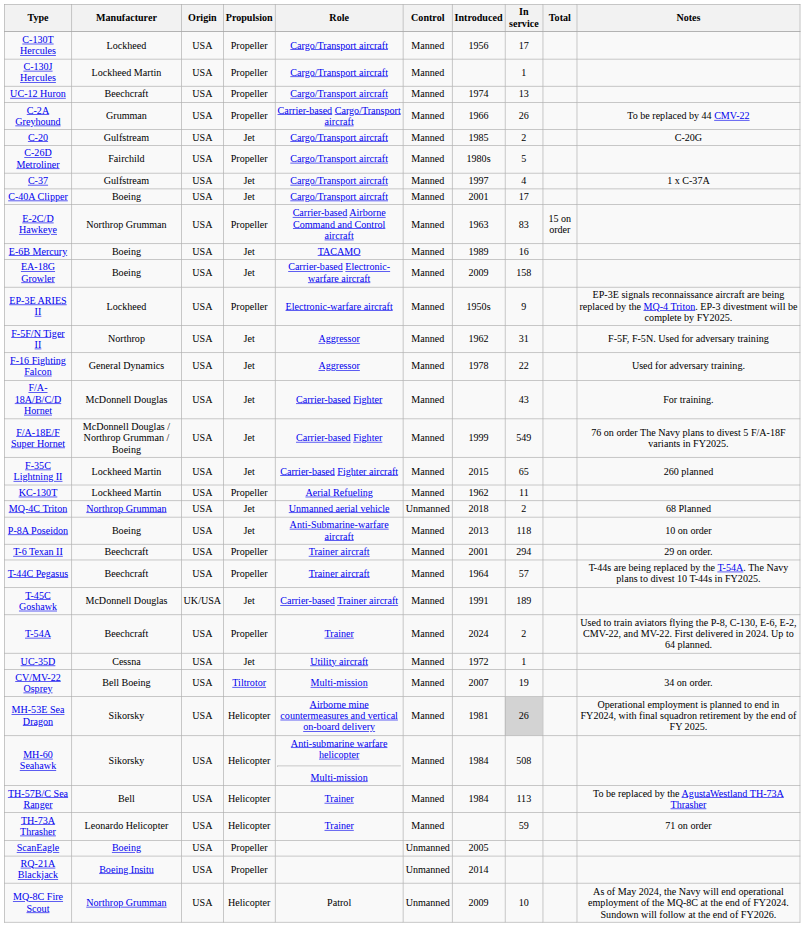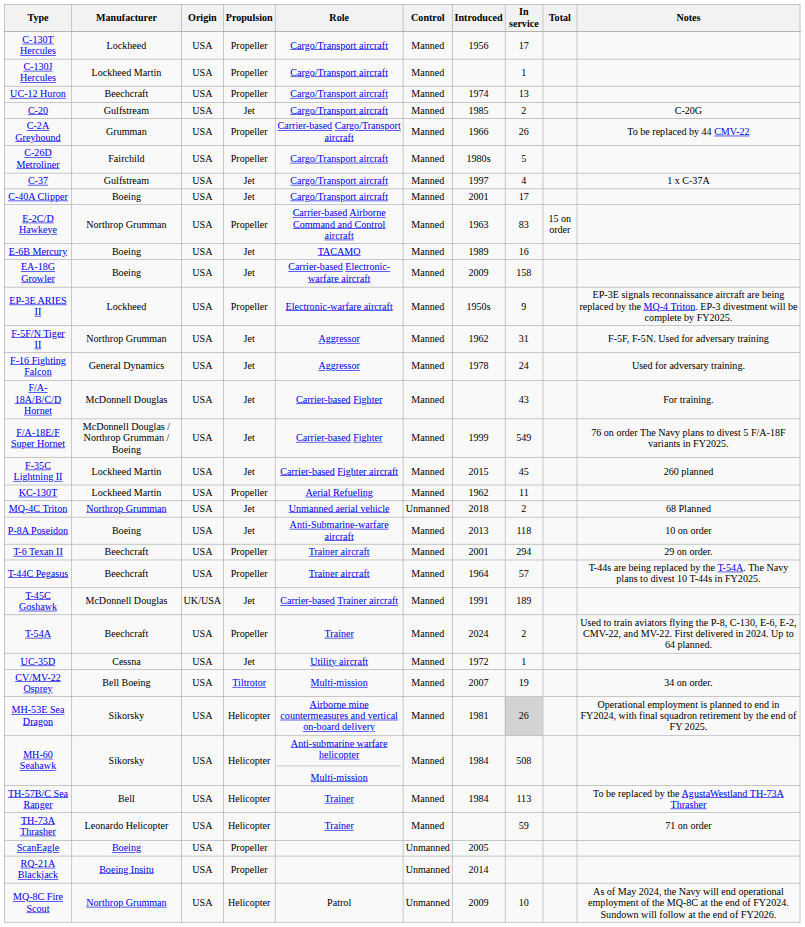 <table class="wikitable sortable sticky-header" style="border-collapse:collapse;text-align:center;margin:auto;">
 <tr>
 <th>Type</th>
 <th>Manufacturer</th>
 <th>Origin</th>
 <th>Propulsion</th>
 <th>Role</th>
 <th>Control</th>
 <th>Introduced</th>
 <th>In service</th>
 <th>Total</th>
 <th>Notes</th>
 </tr>
 <tr>
 </tr>
 <tr>
 <td><a href='#'>C-130T Hercules</a></td>
 <td>Lockheed</td>
 <td>USA</td>
 <td>Propeller</td>
 <td><a href='#'>Cargo/Transport aircraft</a></td>
 <td>Manned</td>
 <td>1956</td>
 <td>17</td>
 <td></td>
 <td></td>
 </tr>
 <tr>
 <td><a href='#'>C-130J Hercules</a></td>
 <td>Lockheed Martin</td>
 <td>USA</td>
 <td>Propeller</td>
 <td><a href='#'>Cargo/Transport aircraft</a></td>
 <td>Manned</td>
 <td></td>
 <td>1</td>
 <td></td>
 <td></td>
 </tr>
 <tr>
 <td><a href='#'>UC-12 Huron</a></td>
 <td>Beechcraft</td>
 <td>USA</td>
 <td>Propeller</td>
 <td><a href='#'>Cargo/Transport aircraft</a></td>
 <td>Manned</td>
 <td>1974</td>
 <td>13</td>
 <td></td>
 <td></td>
 </tr>
 <tr>
+<td><a href='#'>C-20</a></td>
+<td>Gulfstream</td>
+<td>USA</td>
+<td>Jet</td>
+<td><a href='#'>Cargo/Transport aircraft</a></td>
+<td>Manned</td>
+<td>1985</td>
+<td>2</td>
+<td></td>
+<td>C-20G</td>
+</tr>
+<tr>
 <td><a href='#'>C-2A Greyhound</a></td>
 <td>Grumman</td>
 <td>USA</td>
 <td>Propeller</td>
 <td><a href='#'>Carrier-based</a> <a href='#'>Cargo/Transport aircraft</a></td>
 <td>Manned</td>
 <td>1966</td>
 <td>26</td>
 <td></td>
 <td>To be replaced by 44 <a href='#'>CMV-22</a></td>
-</tr>
-<tr>
-<td><a href='#'>C-20</a></td>
-<td>Gulfstream</td>
-<td>USA</td>
-<td>Jet</td>
-<td><a href='#'>Cargo/Transport aircraft</a></td>
-<td>Manned</td>
-<td>1985</td>
-<td>2</td>
-<td></td>
-<td>C-20G</td>
 </tr>
 <tr>
 <td><a href='#'>C-26D Metroliner</a></td>
 <td>Fairchild</td>
 <td>USA</td>
 <td>Propeller</td>
 <td><a href='#'>Cargo/Transport aircraft</a></td>
 <td>Manned</td>
 <td>1980s</td>
 <td>5</td>
 <td></td>
 <td></td>
 </tr>
 <tr>
 <td><a href='#'>C-37</a></td>
 <td>Gulfstream</td>
 <td>USA</td>
 <td>Jet</td>
 <td><a href='#'>Cargo/Transport aircraft</a></td>
 <td>Manned</td>
 <td>1997</td>
 <td>4</td>
 <td></td>
 <td>1 x C-37A</td>
 </tr>
 <tr>
 <td><a href='#'>C-40A Clipper</a></td>
 <td>Boeing</td>
 <td>USA</td>
 <td>Jet</td>
 <td><a href='#'>Cargo/Transport aircraft</a></td>
 <td>Manned</td>
 <td>2001</td>
 <td>17</td>
 <td></td>
 <td></td>
 </tr>
 <tr>
 <td><a href='#'>E-2C/D Hawkeye</a></td>
 <td>Northrop Grumman</td>
 <td>USA</td>
 <td>Propeller</td>
 <td><a href='#'>Carrier-based</a> <a href='#'>Airborne Command and Control aircraft</a></td>
 <td>Manned</td>
 <td>1963</td>
 <td>83</td>
 <td>15 on order</td>
 <td></td>
 </tr>
 <tr>
 <td><a href='#'>E-6B Mercury</a></td>
 <td>Boeing</td>
 <td>USA</td>
 <td>Jet</td>
 <td><a href='#'>TACAMO</a></td>
 <td>Manned</td>
 <td>1989</td>
 <td>16</td>
 <td></td>
 <td></td>
 </tr>
 <tr>
 <td><a href='#'>EA-18G Growler</a></td>
 <td>Boeing</td>
 <td>USA</td>
 <td>Jet</td>
 <td><a href='#'>Carrier-based</a> <a href='#'>Electronic-warfare aircraft</a></td>
 <td>Manned</td>
 <td>2009</td>
 <td>158</td>
 <td></td>
 <td></td>
 </tr>
 <tr>
 <td><a href='#'>EP-3E ARIES II</a></td>
 <td>Lockheed</td>
 <td>USA</td>
 <td>Propeller</td>
 <td><a href='#'>Electronic-warfare aircraft</a></td>
 <td>Manned</td>
 <td>1950s</td>
 <td>9</td>
 <td></td>
 <td>EP-3E signals reconnaissance aircraft are being replaced by the <a href='#'>MQ-4 Triton</a>. EP-3 divestment will be complete by FY2025.</td>
 </tr>
 <tr>
 <td><a href='#'>F-5F/N Tiger II</a></td>
-<td>Northrop</td>
+<td>Northrop Grumman</td>
 <td>USA</td>
 <td>Jet</td>
 <td><a href='#'>Aggressor</a></td>
 <td>Manned</td>
 <td>1962</td>
 <td>31</td>
 <td></td>
 <td>F-5F, F-5N. Used for adversary training</td>
 </tr>
 <tr>
 <td><a href='#'>F-16 Fighting Falcon</a></td>
 <td>General Dynamics</td>
 <td>USA</td>
 <td>Jet</td>
 <td><a href='#'>Aggressor</a></td>
 <td>Manned</td>
 <td>1978</td>
-<td>22</td>
+<td>24</td>
 <td></td>
 <td>Used for adversary training.</td>
 </tr>
 <tr>
 <td><a href='#'>F/A-18A/B/C/D Hornet</a></td>
 <td>McDonnell Douglas</td>
 <td>USA</td>
 <td>Jet</td>
 <td><a href='#'>Carrier-based</a> <a href='#'>Fighter</a></td>
 <td>Manned</td>
 <td></td>
 <td>43</td>
 <td></td>
 <td>For training.</td>
 </tr>
 <tr>
 <td><a href='#'>F/A-18E/F Super Hornet</a></td>
 <td>McDonnell Douglas / Northrop Grumman / Boeing</td>
 <td>USA</td>
 <td>Jet</td>
 <td><a href='#'>Carrier-based</a> <a href='#'>Fighter</a></td>
 <td>Manned</td>
 <td>1999</td>
 <td>549</td>
 <td></td>
 <td>76 on order The Navy plans to divest 5 F/A-18F variants in FY2025.</td>
 </tr>
 <tr>
 <td><a href='#'>F-35C Lightning II</a></td>
 <td>Lockheed Martin</td>
 <td>USA</td>
 <td>Jet</td>
 <td><a href='#'>Carrier-based</a> <a href='#'>Fighter aircraft</a></td>
 <td>Manned</td>
 <td>2015</td>
-<td>65</td>
+<td>45</td>
 <td></td>
 <td>260 planned</td>
 </tr>
 <tr>
 <td><a href='#'>KC-130T</a></td>
 <td>Lockheed Martin</td>
 <td>USA</td>
 <td>Propeller</td>
 <td><a href='#'>Aerial Refueling</a></td>
 <td>Manned</td>
 <td>1962</td>
 <td>11</td>
 <td></td>
 <td></td>
 </tr>
 <tr>
 <td><a href='#'>MQ-4C Triton</a></td>
 <td><a href='#'>Northrop Grumman</a></td>
 <td>USA</td>
 <td>Jet</td>
 <td><a href='#'>Unmanned aerial vehicle</a></td>
 <td>Unmanned</td>
 <td>2018</td>
 <td>2</td>
 <td></td>
 <td>68 Planned</td>
 </tr>
 <tr>
 <td><a href='#'>P-8A Poseidon</a></td>
 <td>Boeing</td>
 <td>USA</td>
 <td>Jet</td>
 <td><a href='#'>Anti-Submarine-warfare aircraft</a></td>
 <td>Manned</td>
 <td>2013</td>
 <td>118</td>
 <td></td>
 <td>10 on order</td>
 </tr>
 <tr>
 <td><a href='#'>T-6 Texan II</a></td>
 <td>Beechcraft</td>
 <td>USA</td>
 <td>Propeller</td>
 <td><a href='#'>Trainer aircraft</a></td>
 <td>Manned</td>
 <td>2001</td>
 <td>294</td>
 <td></td>
 <td>29 on order.</td>
 </tr>
 <tr>
 <td><a href='#'>T-44C Pegasus</a></td>
 <td>Beechcraft</td>
 <td>USA</td>
 <td>Propeller</td>
 <td><a href='#'>Trainer aircraft</a></td>
 <td>Manned</td>
 <td>1964</td>
 <td>57</td>
 <td></td>
 <td>T-44s are being replaced by the <a href='#'>T-54A</a>. The Navy plans to divest 10 T-44s in FY2025.</td>
 </tr>
 <tr>
 <td><a href='#'>T-45C Goshawk</a></td>
 <td>McDonnell Douglas</td>
 <td>UK/USA</td>
 <td>Jet</td>
 <td><a href='#'>Carrier-based</a> <a href='#'>Trainer aircraft</a></td>
 <td>Manned</td>
 <td>1991</td>
 <td>189</td>
 <td></td>
 <td></td>
 </tr>
 <tr>
 <td><a href='#'>T-54A</a></td>
 <td>Beechcraft</td>
 <td>USA</td>
 <td>Propeller</td>
 <td><a href='#'>Trainer</a></td>
 <td>Manned</td>
 <td>2024</td>
 <td>2</td>
 <td></td>
 <td>Used to train aviators flying the P-8, C-130, E-6, E-2, CMV-22, and MV-22. First delivered in 2024. Up to 64 planned.</td>
 </tr>
 <tr>
 <td><a href='#'>UC-35D</a></td>
 <td>Cessna</td>
 <td>USA</td>
 <td>Jet</td>
 <td><a href='#'>Utility aircraft</a></td>
 <td>Manned</td>
 <td>1972</td>
 <td>1</td>
 <td></td>
 <td></td>
 </tr>
 <tr>
 <td><a href='#'>CV/MV-22 Osprey</a></td>
 <td>Bell Boeing</td>
 <td>USA</td>
 <td><a href='#'>Tiltrotor</a></td>
 <td><a href='#'>Multi-mission</a></td>
 <td>Manned</td>
 <td>2007</td>
 <td>19</td>
 <td></td>
 <td>34 on order.</td>
 </tr>
 <tr>
 <td><a href='#'>MH-53E Sea Dragon</a></td>
 <td>Sikorsky</td>
 <td>USA</td>
 <td>Helicopter</td>
 <td><a href='#'>Airborne mine countermeasures and vertical on-board delivery</a></td>
 <td>Manned</td>
 <td>1981</td>
 <td style="background: lightgrey;">26</td>
 <td></td>
 <td>Operational employment is planned to end in FY2024, with final squadron retirement by the end of FY 2025.</td>
 </tr>
 <tr>
 <td><a href='#'>MH-60 Seahawk</a></td>
 <td>Sikorsky</td>
 <td>USA</td>
 <td>Helicopter</td>
 <td><a href='#'>Anti-submarine warfare helicopter</a><hr><a href='#'>Multi-mission</a></td>
 <td>Manned</td>
 <td>1984</td>
 <td>508</td>
 <td></td>
 <td></td>
 </tr>
 <tr>
 <td><a href='#'>TH-57B/C Sea Ranger</a></td>
 <td>Bell</td>
 <td>USA</td>
 <td>Helicopter</td>
 <td><a href='#'>Trainer</a></td>
 <td>Manned</td>
 <td>1984</td>
 <td>113</td>
 <td></td>
 <td>To be replaced by the <a href='#'>AgustaWestland TH-73A Thrasher</a></td>
 </tr>
 <tr>
 <td><a href='#'>TH-73A Thrasher</a></td>
 <td>Leonardo Helicopter</td>
 <td>USA</td>
 <td>Helicopter</td>
 <td><a href='#'>Trainer</a></td>
 <td>Manned</td>
 <td></td>
 <td>59</td>
 <td></td>
 <td>71 on order</td>
 </tr>
 <tr>
 <td><a href='#'>ScanEagle</a></td>
 <td><a href='#'>Boeing</a></td>
 <td>USA</td>
 <td>Propeller</td>
 <td></td>
 <td>Unmanned</td>
 <td>2005</td>
 <td></td>
 <td></td>
 <td></td>
 </tr>
 <tr>
 <td><a href='#'>RQ-21A Blackjack</a></td>
 <td><a href='#'>Boeing Insitu</a></td>
 <td>USA</td>
 <td>Propeller</td>
 <td></td>
 <td>Unmanned</td>
 <td>2014</td>
 <td></td>
 <td></td>
 <td></td>
 </tr>
 <tr>
 <td><a href='#'>MQ-8C Fire Scout</a></td>
 <td><a href='#'>Northrop Grumman</a></td>
 <td>USA</td>
 <td>Helicopter</td>
 <td>Patrol</td>
 <td>Unmanned</td>
 <td>2009</td>
 <td>10</td>
 <td></td>
 <td>As of May 2024, the Navy will end operational employment of the MQ-8C at the end of FY2024. Sundown will follow at the end of FY2026.</td>
 </tr>
 </table>
